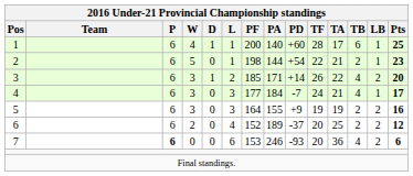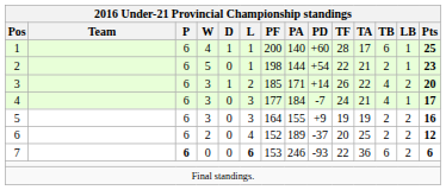 <table class="wikitable" style="text-align:center; line-height:100%; font-size:90%; width:60%;">
 <tr>
 <th colspan="100%" cellpadding="0" cellspacing="0">2016 Under-21 Provincial Championship standings</th>
 </tr>
 <tr>
 <th style="width:5%;">Pos</th>
 <th style="width:35%;">Team</th>
 <th style="width:5%;">P</th>
 <th style="width:5%;">W</th>
 <th style="width:5%;">D</th>
 <th style="width:5%;">L</th>
 <th style="width:5%;">PF</th>
 <th style="width:5%;">PA</th>
 <th style="width:5%;">PD</th>
 <th style="width:5%;">TF</th>
 <th style="width:5%;">TA</th>
 <th style="width:5%;">TB</th>
 <th style="width:5%;">LB</th>
 <th style="width:5%;">Pts<br></th>
 </tr>
 <tr style="background:#E8FFD8;">
 <td>1</td>
 <td align=left></td>
 <td>6</td>
 <td>4</td>
 <td>1</td>
 <td>1</td>
 <td>200</td>
 <td>140</td>
 <td>+60</td>
 <td>28</td>
 <td>17</td>
 <td>6</td>
 <td>1</td>
 <td><strong>25</strong></td>
 </tr>
 <tr style="background:#E8FFD8;">
 <td>2</td>
 <td align=left></td>
 <td>6</td>
 <td>5</td>
 <td>0</td>
 <td>1</td>
 <td>198</td>
 <td>144</td>
 <td>+54</td>
 <td>22</td>
 <td>21</td>
 <td>2</td>
 <td>1</td>
 <td><strong>23</strong></td>
 </tr>
 <tr style="background:#E8FFD8;">
 <td>3</td>
 <td align=left></td>
 <td>6</td>
 <td>3</td>
 <td>1</td>
 <td>2</td>
 <td>185</td>
 <td>171</td>
 <td>+14</td>
 <td>26</td>
 <td>22</td>
 <td>4</td>
 <td>2</td>
 <td><strong>20</strong></td>
 </tr>
 <tr style="background:#E8FFD8;">
 <td>4</td>
 <td align=left></td>
 <td>6</td>
 <td>3</td>
 <td>0</td>
 <td>3</td>
 <td>177</td>
 <td>184</td>
 <td>-7</td>
 <td>24</td>
 <td>21</td>
 <td>4</td>
 <td>1</td>
 <td><strong>17</strong></td>
 </tr>
 <tr style="background:#FFFFFF;">
 <td>5</td>
 <td align=left></td>
 <td>6</td>
 <td>3</td>
 <td>0</td>
 <td>3</td>
 <td>164</td>
 <td>155</td>
 <td>+9</td>
 <td>19</td>
 <td>19</td>
 <td>2</td>
 <td>2</td>
 <td><strong>16</strong></td>
 </tr>
 <tr style="background:#FFFFFF;">
 <td>6</td>
 <td align=left></td>
 <td>6</td>
 <td>2</td>
 <td>0</td>
 <td>4</td>
 <td>152</td>
 <td>189</td>
 <td>-37</td>
 <td>20</td>
 <td>25</td>
 <td>2</td>
 <td>2</td>
 <td><strong>12</strong></td>
 </tr>
 <tr style="background:#FFFFFF;">
 <td>7</td>
 <td align=left></td>
 <td><strong>6</strong></td>
 <td>0</td>
 <td>0</td>
-<td>6</td>
+<td><strong>6</strong></td>
 <td>153</td>
 <td>246</td>
 <td>-93</td>
-<td>20</td>
+<td>22</td>
 <td>36</td>
-<td>4</td>
+<td>6</td>
 <td>2</td>
 <td><strong>6</strong></td>
 </tr>
 <tr>
 <td colspan="100%" cellpadding="0" cellspacing="0"></td>
 </tr>
 <tr>
 <td colspan="100%" cellpadding="0" cellspacing="0"><small>Final standings.</small></td>
 </tr>
 </table>
